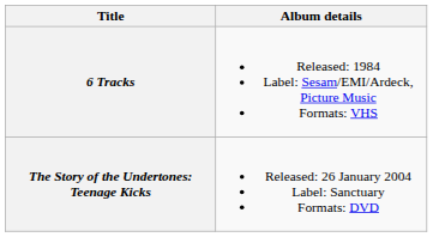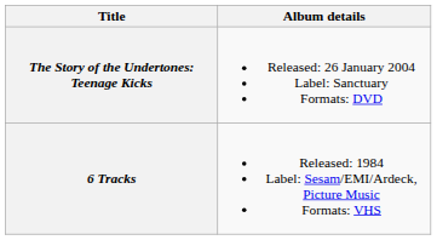 <table class="wikitable plainrowheaders" style="text-align:center;">
 <tr>
 <th scope="col" style="width:15em;">Title</th>
 <th scope="col" style="width:15em;">Album details</th>
 </tr>
 <tr>
+<th scope="row"><em>The Story of the Undertones: Teenage Kicks</em></th>
+<td><br><ul><li>Released: 26 January 2004</li><li>Label: Sanctuary</li><li>Formats: <a href='#'>DVD</a></li></ul></td>
+</tr>
+<tr>
 <th scope="row"><em>6 Tracks</em></th>
 <td><br><ul><li>Released: 1984</li><li>Label: <a href='#'>Sesam</a>/EMI/Ardeck, <a href='#'>Picture Music</a></li><li>Formats: <a href='#'>VHS</a></li></ul></td>
 </tr>
-<tr>
-<th scope="row"><em>The Story of the Undertones: Teenage Kicks</em></th>
-<td><br><ul><li>Released: 26 January 2004</li><li>Label: Sanctuary</li><li>Formats: <a href='#'>DVD</a></li></ul></td>
-</tr>
 </table>
